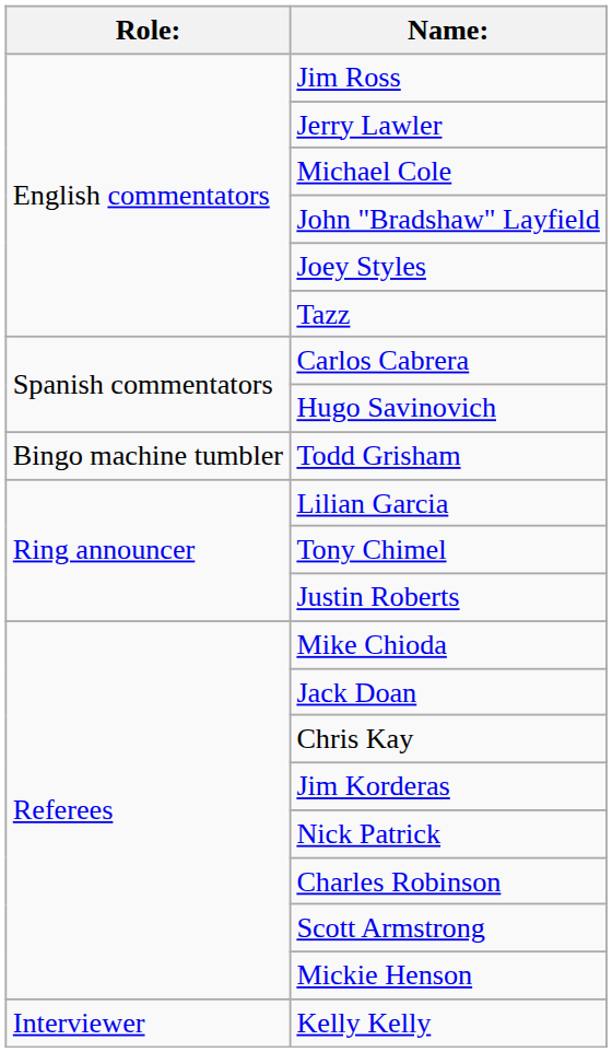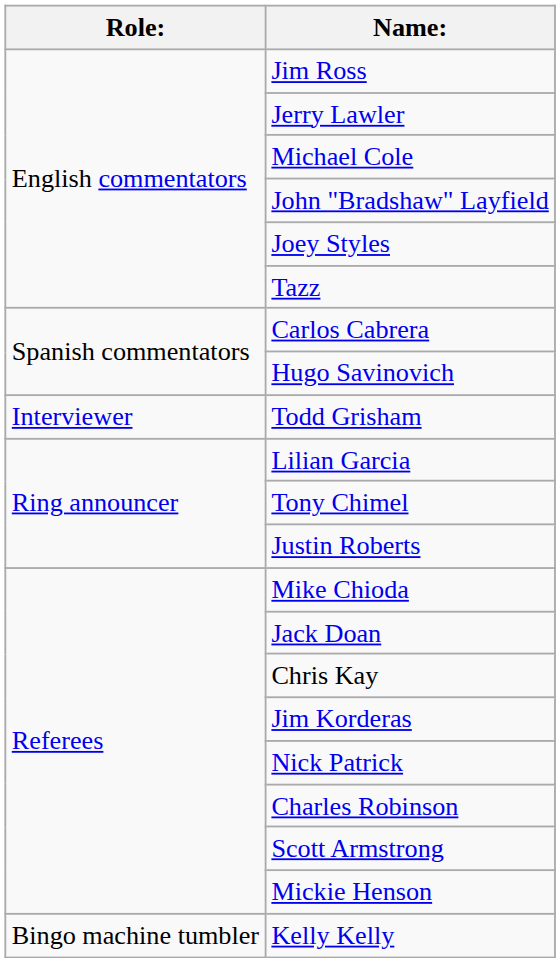 <table class=wikitable style="font-size:90%; margin: 0.5em 0 0.5em 1em; float: right; clear: right;">
 <tr>
 <th>Role:</th>
 <th>Name:</th>
 </tr>
 <tr>
 <td rowspan=6>English <a href='#'>commentators</a></td>
 <td><a href='#'>Jim Ross</a> </td>
 </tr>
 <tr>
 <td><a href='#'>Jerry Lawler</a><br></td>
 </tr>
 <tr>
 <td><a href='#'>Michael Cole</a><br></td>
 </tr>
 <tr>
 <td><a href='#'>John "Bradshaw" Layfield</a><br></td>
 </tr>
 <tr>
 <td><a href='#'>Joey Styles</a> </td>
 </tr>
 <tr>
 <td><a href='#'>Tazz</a> </td>
 </tr>
 <tr>
 <td rowspan=2>Spanish commentators</td>
 <td><a href='#'>Carlos Cabrera</a></td>
 </tr>
 <tr>
 <td><a href='#'>Hugo Savinovich</a></td>
 </tr>
 <tr>
-<td>Bingo machine tumbler</td>
+<td><a href='#'>Interviewer</a></td>
 <td><a href='#'>Todd Grisham</a></td>
 </tr>
 <tr>
 <td rowspan=3><a href='#'>Ring announcer</a></td>
 <td><a href='#'>Lilian Garcia</a><br></td>
 </tr>
 <tr>
 <td><a href='#'>Tony Chimel</a> </td>
 </tr>
 <tr>
 <td><a href='#'>Justin Roberts</a> </td>
 </tr>
 <tr>
 <td rowspan=8><a href='#'>Referees</a></td>
 <td><a href='#'>Mike Chioda</a> </td>
 </tr>
 <tr>
 <td><a href='#'>Jack Doan</a> </td>
 </tr>
 <tr>
 <td>Chris Kay </td>
 </tr>
 <tr>
 <td><a href='#'>Jim Korderas</a> </td>
 </tr>
 <tr>
 <td><a href='#'>Nick Patrick</a> </td>
 </tr>
 <tr>
 <td><a href='#'>Charles Robinson</a> </td>
 </tr>
 <tr>
 <td><a href='#'>Scott Armstrong</a> </td>
 </tr>
 <tr>
 <td><a href='#'>Mickie Henson</a> </td>
 </tr>
 <tr>
-<td><a href='#'>Interviewer</a></td>
+<td>Bingo machine tumbler</td>
 <td><a href='#'>Kelly Kelly</a> </td>
 </tr>
 </table>
